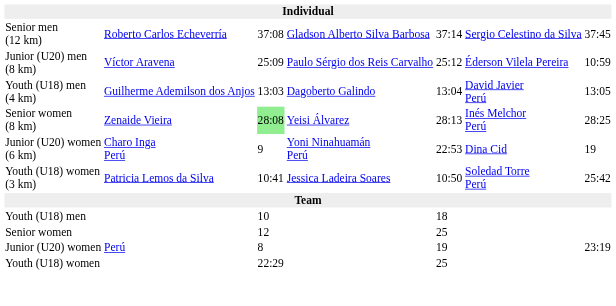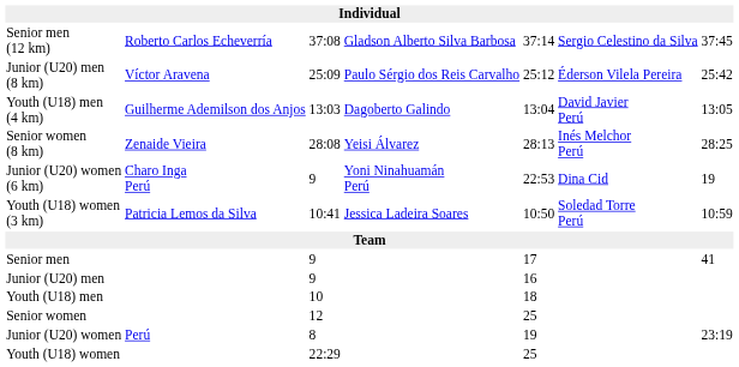 <table>
 <tr>
 <td colspan=7 bgcolor=#eeeeee style=text-align:center;><strong>Individual</strong></td>
 </tr>
 <tr>
 <td>Senior men<br>(12 km)</td>
 <td><a href='#'>Roberto Carlos Echeverría</a><br></td>
 <td>37:08</td>
 <td><a href='#'>Gladson Alberto Silva Barbosa</a><br></td>
 <td>37:14</td>
 <td><a href='#'>Sergio Celestino da Silva</a><br></td>
 <td>37:45</td>
 </tr>
 <tr>
 <td>Junior (U20) men<br>(8 km)</td>
 <td><a href='#'>Víctor Aravena</a><br></td>
 <td>25:09</td>
 <td><a href='#'>Paulo Sérgio dos Reis Carvalho</a><br></td>
 <td>25:12</td>
 <td><a href='#'>Éderson Vilela Pereira</a><br></td>
-<td>10:59</td>
+<td>25:42</td>
 </tr>
 <tr>
 <td>Youth (U18) men<br>(4 km)</td>
 <td><a href='#'>Guilherme Ademilson dos Anjos</a><br></td>
 <td>13:03</td>
 <td><a href='#'>Dagoberto Galindo</a><br></td>
 <td>13:04</td>
 <td><a href='#'>David Javier</a><br> <a href='#'>Perú</a></td>
 <td>13:05</td>
 </tr>
 <tr>
 <td>Senior women<br>(8 km)</td>
 <td><a href='#'>Zenaide Vieira</a><br></td>
-<td style="background: lightgreen;">28:08</td>
+<td>28:08</td>
 <td><a href='#'>Yeisi Álvarez</a><br></td>
 <td>28:13</td>
 <td><a href='#'>Inés Melchor</a><br> <a href='#'>Perú</a></td>
 <td>28:25</td>
 </tr>
 <tr>
 <td>Junior (U20) women<br>(6 km)</td>
 <td><a href='#'>Charo Inga</a><br> <a href='#'>Perú</a></td>
 <td>9</td>
 <td><a href='#'>Yoni Ninahuamán</a><br> <a href='#'>Perú</a></td>
 <td>22:53</td>
 <td><a href='#'>Dina Cid</a><br></td>
 <td>19</td>
 </tr>
 <tr>
 <td>Youth (U18) women<br>(3 km)</td>
 <td><a href='#'>Patricia Lemos da Silva</a><br></td>
 <td>10:41</td>
 <td><a href='#'>Jessica Ladeira Soares</a><br></td>
 <td>10:50</td>
 <td><a href='#'>Soledad Torre</a><br> <a href='#'>Perú</a></td>
-<td>25:42</td>
+<td>10:59</td>
 </tr>
 <tr>
 <td colspan=7 bgcolor=#eeeeee style=text-align:center;><strong>Team</strong></td>
+</tr>
+<tr>
+<td>Senior men</td>
+<td></td>
+<td>9</td>
+<td></td>
+<td>17</td>
+<td></td>
+<td>41</td>
+</tr>
+<tr>
+<td>Junior (U20) men</td>
+<td></td>
+<td>9</td>
+<td></td>
+<td>16</td>
+<td></td>
+<td></td>
 </tr>
 <tr>
 <td>Youth (U18) men</td>
 <td></td>
 <td>10</td>
 <td></td>
 <td>18</td>
 <td></td>
 <td></td>
 </tr>
 <tr>
 <td>Senior women</td>
 <td></td>
 <td>12</td>
 <td></td>
 <td>25</td>
 <td></td>
 <td></td>
 </tr>
 <tr>
 <td>Junior (U20) women</td>
 <td> <a href='#'>Perú</a></td>
 <td>8</td>
 <td></td>
 <td>19</td>
 <td></td>
 <td>23:19</td>
 </tr>
 <tr>
 <td>Youth (U18) women</td>
 <td></td>
 <td>22:29</td>
 <td></td>
 <td>25</td>
 <td></td>
 <td></td>
 </tr>
 </table>
